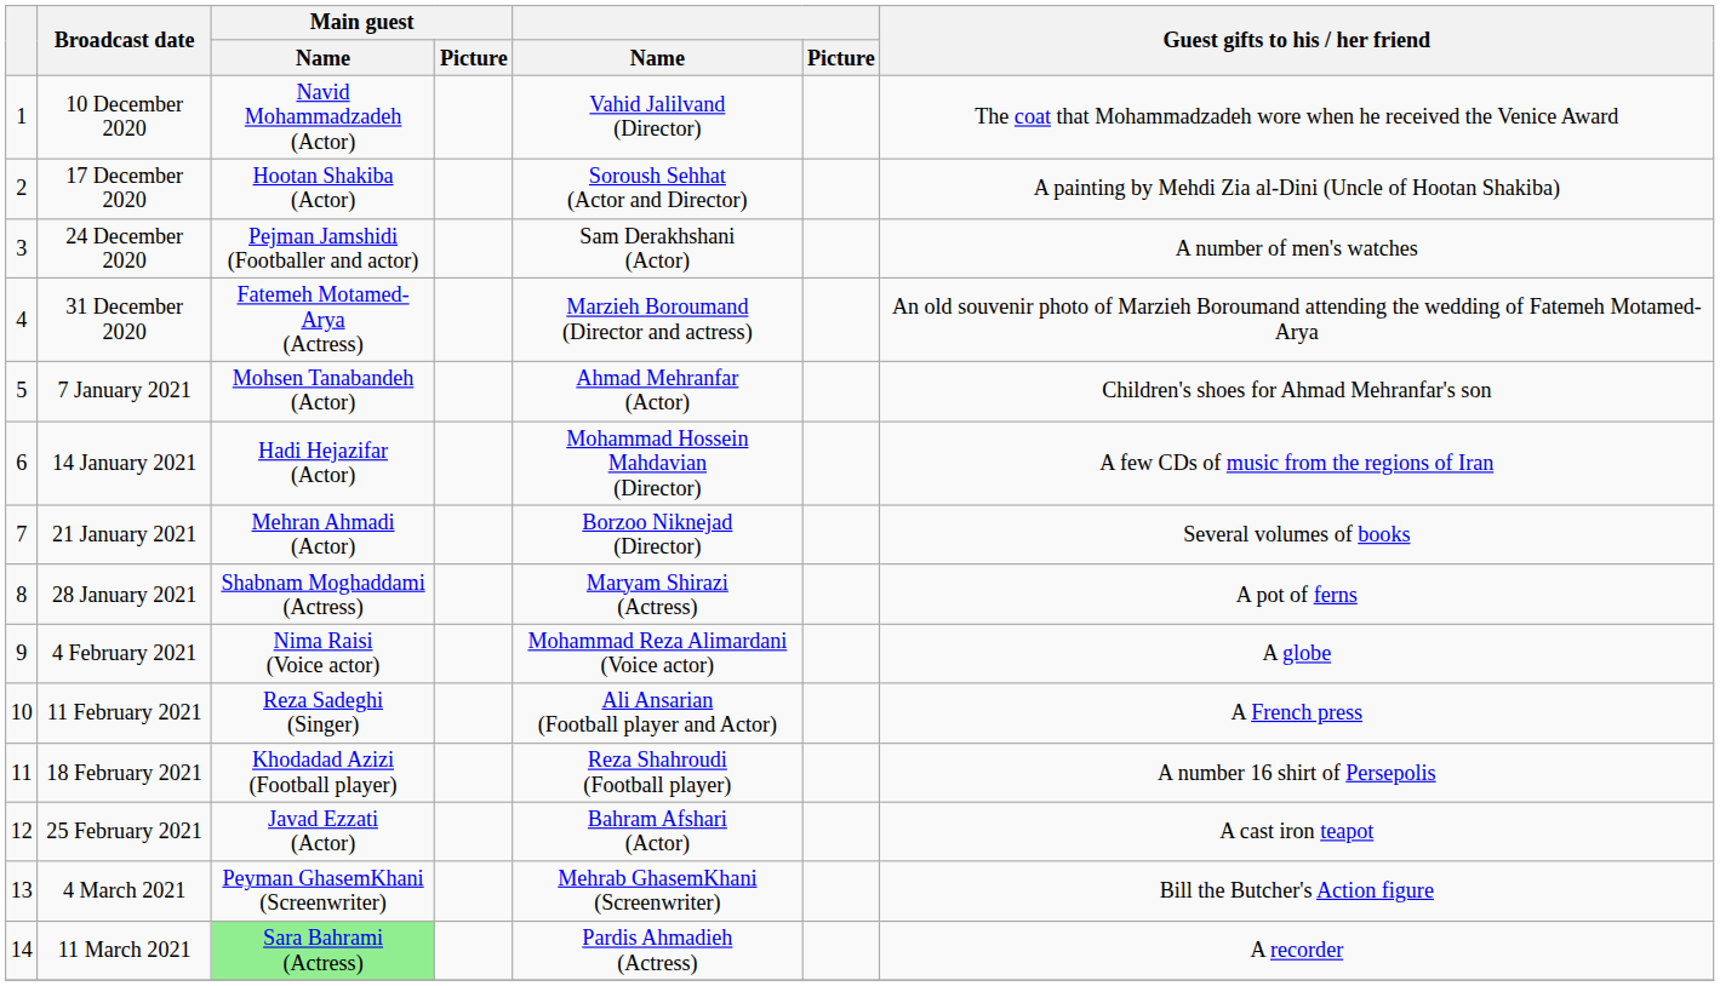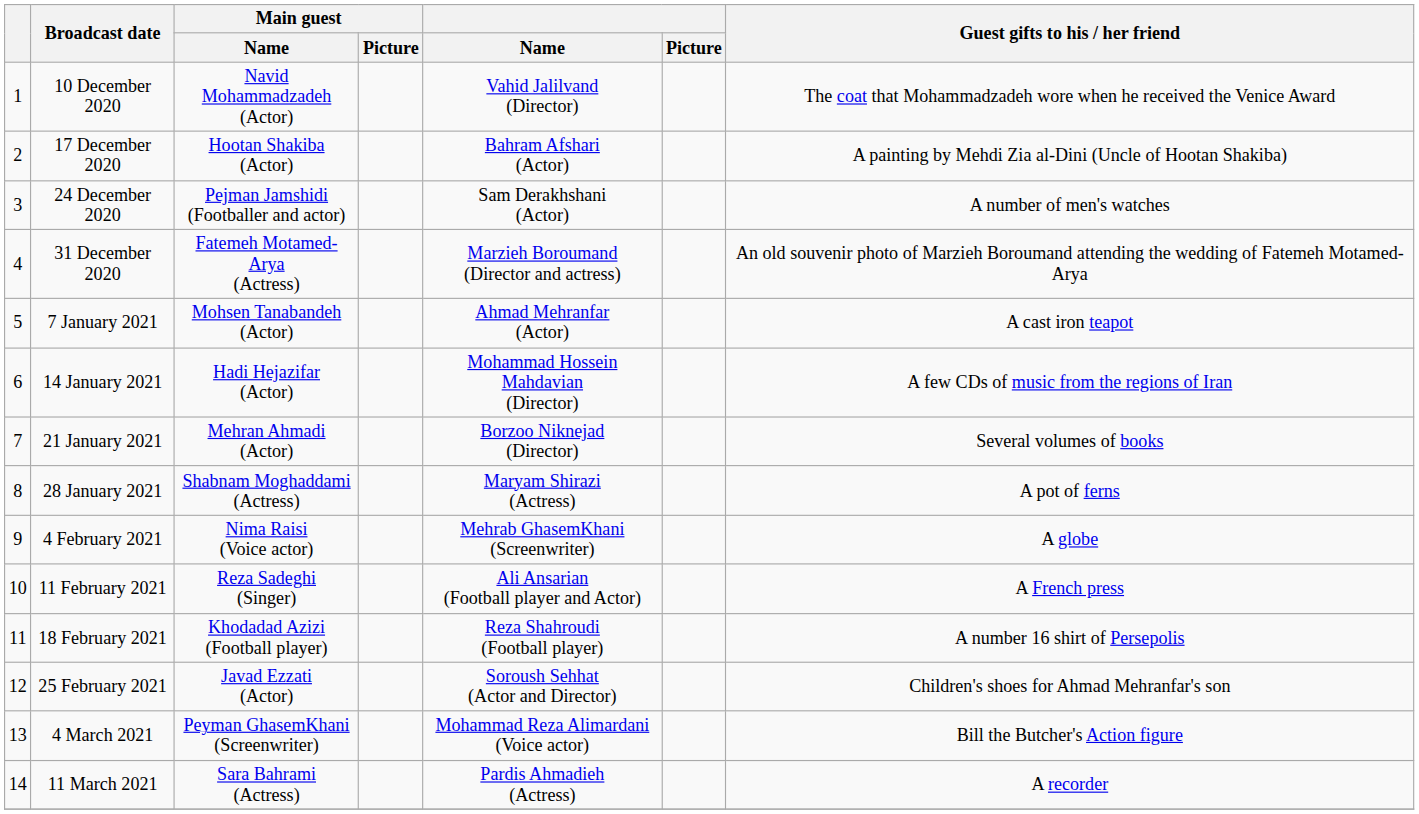 <table class="wikitable" style="text-align: center">
 <tr>
 <th rowspan="2"></th>
 <th rowspan="2">Broadcast date</th>
 <th colspan=2>Main guest</th>
 <th colspan=2></th>
 <th rowspan="2">Guest gifts to his / her friend</th>
 </tr>
 <tr>
 <th>Name</th>
 <th>Picture</th>
 <th>Name</th>
 <th>Picture</th>
 </tr>
 <tr>
 <td>1</td>
 <td>10 December 2020</td>
 <td><a href='#'>Navid Mohammadzadeh</a><br>(Actor)</td>
 <td></td>
 <td><a href='#'>Vahid Jalilvand</a><br>(Director)</td>
 <td></td>
 <td>The <a href='#'>coat</a> that Mohammadzadeh wore when he received the Venice Award</td>
 </tr>
 <tr>
 <td>2</td>
 <td>17 December 2020</td>
 <td><a href='#'>Hootan Shakiba</a><br>(Actor)</td>
 <td></td>
-<td><a href='#'>Soroush Sehhat</a><br>(Actor and Director)</td>
+<td><a href='#'>Bahram Afshari</a><br>(Actor)</td>
 <td></td>
 <td>A painting by Mehdi Zia al-Dini (Uncle of Hootan Shakiba)</td>
 </tr>
 <tr>
 <td>3</td>
 <td>24 December 2020</td>
 <td><a href='#'>Pejman Jamshidi</a><br>(Footballer and actor)</td>
 <td></td>
 <td>Sam Derakhshani<br>(Actor)</td>
 <td></td>
 <td>A number of men's watches</td>
 </tr>
 <tr>
 <td>4</td>
 <td>31 December 2020</td>
 <td><a href='#'>Fatemeh Motamed-Arya</a><br>(Actress)</td>
 <td></td>
 <td><a href='#'>Marzieh Boroumand</a><br>(Director and actress)</td>
 <td></td>
 <td>An old souvenir photo of Marzieh Boroumand attending the wedding of Fatemeh Motamed-Arya</td>
 </tr>
 <tr>
 <td>5</td>
 <td>7 January 2021</td>
 <td><a href='#'>Mohsen Tanabandeh</a><br>(Actor)</td>
 <td></td>
 <td><a href='#'>Ahmad Mehranfar</a><br>(Actor)</td>
 <td></td>
-<td>Children's shoes for Ahmad Mehranfar's son</td>
+<td>A cast iron <a href='#'>teapot</a></td>
 </tr>
 <tr>
 <td>6</td>
 <td>14 January 2021</td>
 <td><a href='#'>Hadi Hejazifar</a><br>(Actor)</td>
 <td></td>
 <td><a href='#'>Mohammad Hossein Mahdavian</a><br>(Director)</td>
 <td></td>
 <td>A few CDs of <a href='#'>music from the regions of Iran</a></td>
 </tr>
 <tr>
 <td>7</td>
 <td>21 January 2021</td>
 <td><a href='#'>Mehran Ahmadi</a><br>(Actor)</td>
 <td></td>
 <td><a href='#'>Borzoo Niknejad</a><br>(Director)</td>
 <td></td>
 <td>Several volumes of <a href='#'>books</a></td>
 </tr>
 <tr>
 <td>8</td>
 <td>28 January 2021</td>
 <td><a href='#'>Shabnam Moghaddami</a><br>(Actress)</td>
 <td></td>
 <td><a href='#'>Maryam Shirazi</a><br>(Actress)</td>
 <td></td>
 <td>A pot of <a href='#'>ferns</a></td>
 </tr>
 <tr>
 <td>9</td>
 <td>4 February 2021</td>
 <td><a href='#'>Nima Raisi</a><br>(Voice actor)</td>
 <td></td>
-<td><a href='#'>Mohammad Reza Alimardani</a><br>(Voice actor)</td>
+<td><a href='#'>Mehrab GhasemKhani</a><br>(Screenwriter)</td>
 <td></td>
 <td>A <a href='#'>globe</a></td>
 </tr>
 <tr>
 <td>10</td>
 <td>11 February 2021</td>
 <td><a href='#'>Reza Sadeghi</a><br>(Singer)</td>
 <td></td>
 <td><a href='#'>Ali Ansarian</a><br>(Football player and Actor)</td>
 <td></td>
 <td>A <a href='#'>French press</a></td>
 </tr>
 <tr>
 <td>11</td>
 <td>18 February 2021</td>
 <td><a href='#'>Khodadad Azizi</a><br>(Football player)</td>
 <td></td>
 <td><a href='#'>Reza Shahroudi</a><br>(Football player)</td>
 <td></td>
 <td>A number 16 shirt of <a href='#'>Persepolis</a></td>
 </tr>
 <tr>
 <td>12</td>
 <td>25 February 2021</td>
 <td><a href='#'>Javad Ezzati</a><br>(Actor)</td>
 <td></td>
-<td><a href='#'>Bahram Afshari</a><br>(Actor)</td>
+<td><a href='#'>Soroush Sehhat</a><br>(Actor and Director)</td>
 <td></td>
-<td>A cast iron <a href='#'>teapot</a></td>
+<td>Children's shoes for Ahmad Mehranfar's son</td>
 </tr>
 <tr>
 <td>13</td>
 <td>4 March 2021</td>
 <td><a href='#'>Peyman GhasemKhani</a><br>(Screenwriter)</td>
 <td></td>
-<td><a href='#'>Mehrab GhasemKhani</a><br>(Screenwriter)</td>
+<td><a href='#'>Mohammad Reza Alimardani</a><br>(Voice actor)</td>
 <td></td>
 <td>Bill the Butcher's <a href='#'>Action figure</a></td>
 </tr>
 <tr>
 <td>14</td>
 <td>11 March 2021</td>
-<td style="background: lightgreen;"><a href='#'>Sara Bahrami</a><br>(Actress)</td>
+<td><a href='#'>Sara Bahrami</a><br>(Actress)</td>
 <td></td>
 <td><a href='#'>Pardis Ahmadieh</a><br>(Actress)</td>
 <td></td>
 <td>A <a href='#'>recorder</a></td>
 </tr>
 <tr>
 </tr>
 </table>
